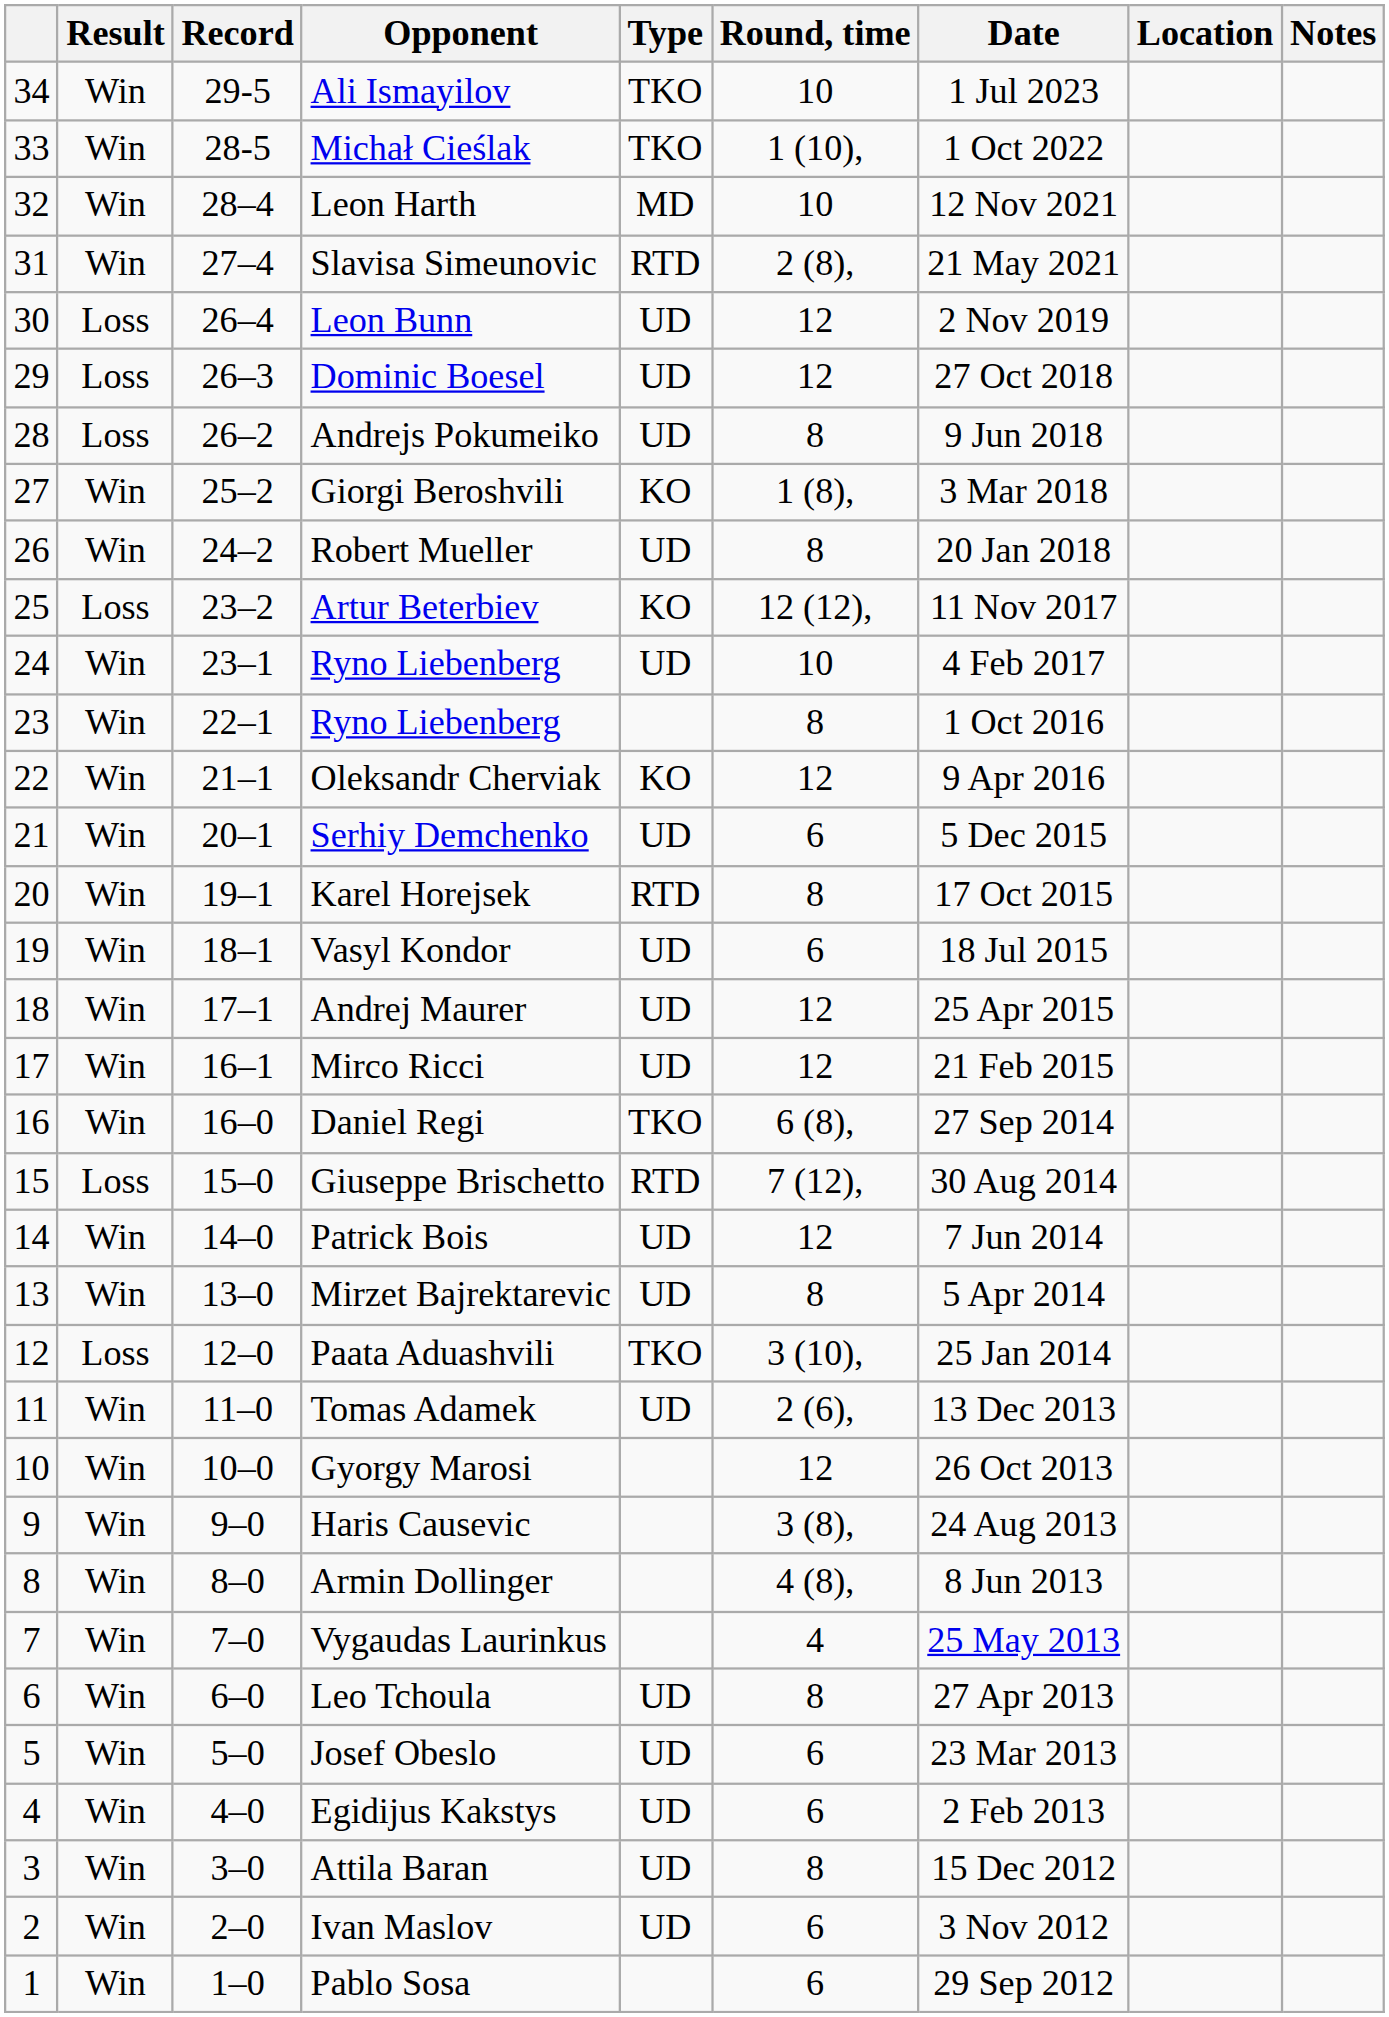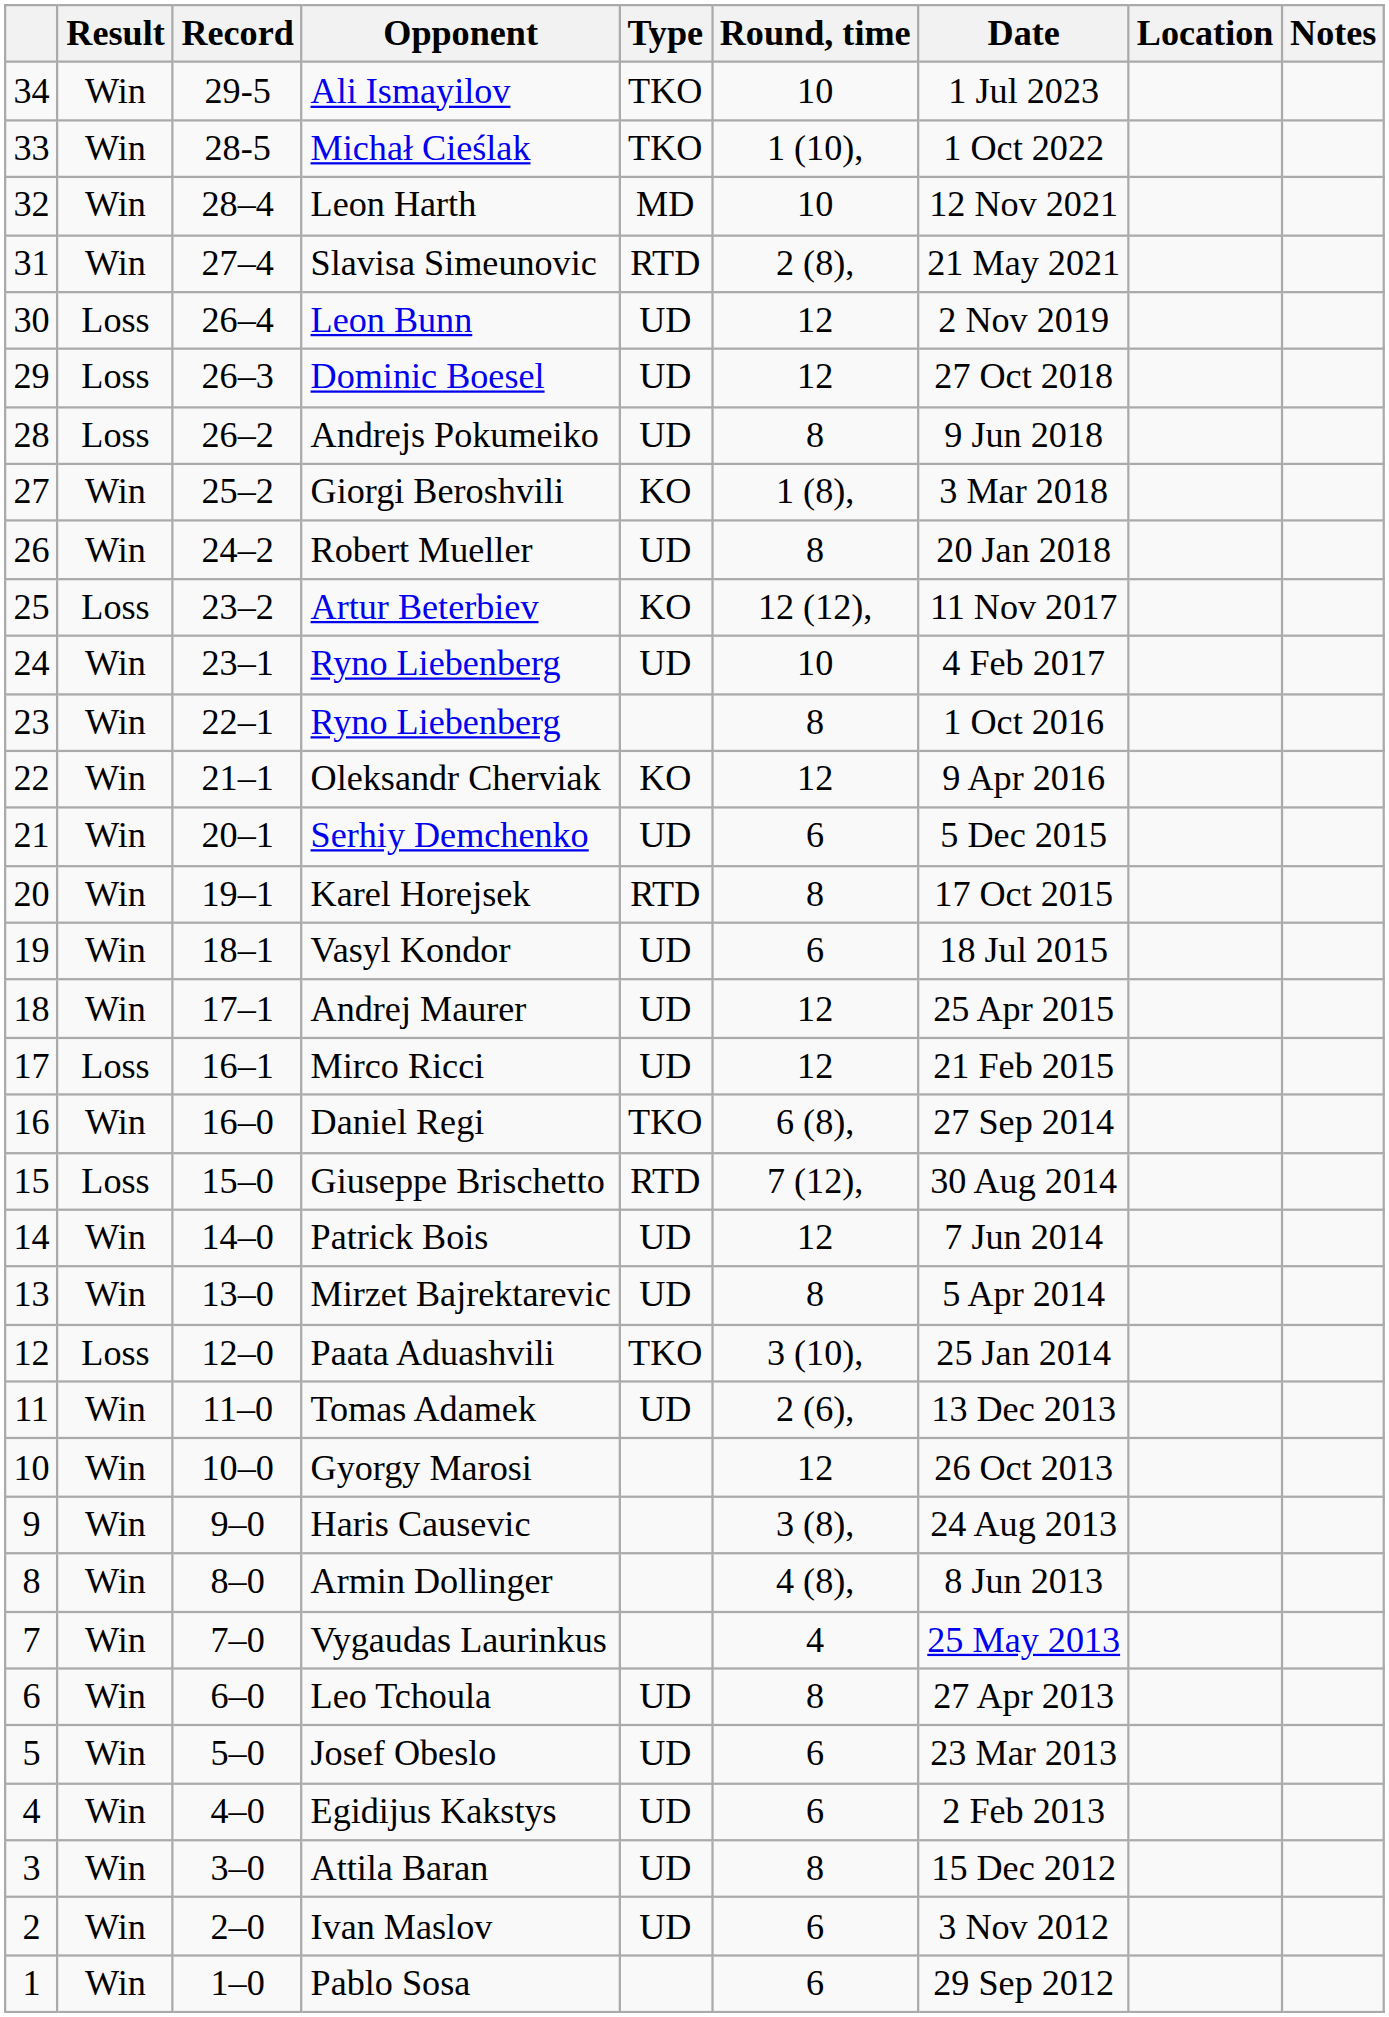 <table class="wikitable" style="text-align:center">
 <tr>
 <th></th>
 <th>Result</th>
 <th>Record</th>
 <th>Opponent</th>
 <th>Type</th>
 <th>Round, time</th>
 <th>Date</th>
 <th>Location</th>
 <th>Notes</th>
 </tr>
 <tr>
 <td>34</td>
 <td>Win</td>
 <td>29-5</td>
 <td align=left> <a href='#'>Ali Ismayilov</a></td>
 <td>TKO</td>
 <td>10</td>
 <td>1 Jul 2023</td>
 <td align=left></td>
 <td></td>
 </tr>
 <tr>
 <td>33</td>
 <td>Win</td>
 <td>28-5</td>
 <td align=left> <a href='#'>Michał Cieślak</a></td>
 <td>TKO</td>
 <td>1 (10), </td>
 <td>1 Oct 2022</td>
 <td align=left></td>
 <td></td>
 </tr>
 <tr>
 <td>32</td>
 <td>Win</td>
 <td>28–4</td>
 <td align=left> Leon Harth</td>
 <td>MD</td>
 <td>10</td>
 <td>12 Nov 2021</td>
 <td align=left> </td>
 <td align=left></td>
 </tr>
 <tr>
 <td>31</td>
 <td>Win</td>
 <td>27–4</td>
 <td align=left> Slavisa Simeunovic</td>
 <td>RTD</td>
 <td>2 (8), </td>
 <td>21 May 2021</td>
 <td align=left> </td>
 <td></td>
 </tr>
 <tr>
 <td>30</td>
 <td>Loss</td>
 <td>26–4</td>
 <td align=left> <a href='#'>Leon Bunn</a></td>
 <td>UD</td>
 <td>12</td>
 <td>2 Nov 2019</td>
 <td align=left> </td>
 <td align=left></td>
 </tr>
 <tr>
 <td>29</td>
 <td>Loss</td>
 <td>26–3</td>
 <td align=left> <a href='#'>Dominic Boesel</a></td>
 <td>UD</td>
 <td>12</td>
 <td>27 Oct 2018</td>
 <td align=left> </td>
 <td align=left></td>
 </tr>
 <tr>
 <td>28</td>
 <td>Loss</td>
 <td>26–2</td>
 <td align=left> Andrejs Pokumeiko</td>
 <td>UD</td>
 <td>8</td>
 <td>9 Jun 2018</td>
 <td align=left> </td>
 <td></td>
 </tr>
 <tr>
 <td>27</td>
 <td>Win</td>
 <td>25–2</td>
 <td align=left> Giorgi Beroshvili</td>
 <td>KO</td>
 <td>1 (8), </td>
 <td>3 Mar 2018</td>
 <td align=left> </td>
 <td></td>
 </tr>
 <tr>
 <td>26</td>
 <td>Win</td>
 <td>24–2</td>
 <td align=left> Robert Mueller</td>
 <td>UD</td>
 <td>8</td>
 <td>20 Jan 2018</td>
 <td align=left> </td>
 <td></td>
 </tr>
 <tr>
 <td>25</td>
 <td>Loss</td>
 <td>23–2</td>
 <td align=left> <a href='#'>Artur Beterbiev</a></td>
 <td>KO</td>
 <td>12 (12), </td>
 <td>11 Nov 2017</td>
 <td align=left> </td>
 <td align=left></td>
 </tr>
 <tr>
 <td>24</td>
 <td>Win</td>
 <td>23–1</td>
 <td align=left> <a href='#'>Ryno Liebenberg</a></td>
 <td>UD</td>
 <td>10</td>
 <td>4 Feb 2017</td>
 <td align=left> </td>
 <td></td>
 </tr>
 <tr>
 <td>23</td>
 <td>Win</td>
 <td>22–1</td>
 <td align=left> <a href='#'>Ryno Liebenberg</a></td>
 <td></td>
 <td>8</td>
 <td>1 Oct 2016</td>
 <td align=left> </td>
 <td align=left></td>
 </tr>
 <tr>
 <td>22</td>
 <td>Win</td>
 <td>21–1</td>
 <td align=left> Oleksandr Cherviak</td>
 <td>KO</td>
 <td>12</td>
 <td>9 Apr 2016</td>
 <td align=left> </td>
 <td align=left></td>
 </tr>
 <tr>
 <td>21</td>
 <td>Win</td>
 <td>20–1</td>
 <td align=left> <a href='#'>Serhiy Demchenko</a></td>
 <td>UD</td>
 <td>6</td>
 <td>5 Dec 2015</td>
 <td align=left> </td>
 <td></td>
 </tr>
 <tr>
 <td>20</td>
 <td>Win</td>
 <td>19–1</td>
 <td align=left> Karel Horejsek</td>
 <td>RTD</td>
 <td>8</td>
 <td>17 Oct 2015</td>
 <td align=left> </td>
 <td></td>
 </tr>
 <tr>
 <td>19</td>
 <td>Win</td>
 <td>18–1</td>
 <td align=left> Vasyl Kondor</td>
 <td>UD</td>
 <td>6</td>
 <td>18 Jul 2015</td>
 <td align=left> </td>
 <td></td>
 </tr>
 <tr>
 <td>18</td>
 <td>Win</td>
 <td>17–1</td>
 <td align=left> Andrej Maurer</td>
 <td>UD</td>
 <td>12</td>
 <td>25 Apr 2015</td>
 <td align=left> </td>
 <td></td>
 </tr>
 <tr>
 <td>17</td>
-<td>Win</td>
+<td>Loss</td>
 <td>16–1</td>
 <td align=left> Mirco Ricci</td>
 <td>UD</td>
 <td>12</td>
 <td>21 Feb 2015</td>
 <td align=left> </td>
 <td align=left></td>
 </tr>
 <tr>
 <td>16</td>
 <td>Win</td>
 <td>16–0</td>
 <td align=left> Daniel Regi</td>
 <td>TKO</td>
 <td>6 (8), </td>
 <td>27 Sep 2014</td>
 <td align=left> </td>
 <td></td>
 </tr>
 <tr>
 <td>15</td>
 <td>Loss</td>
 <td>15–0</td>
 <td align=left> Giuseppe Brischetto</td>
 <td>RTD</td>
 <td>7 (12), </td>
 <td>30 Aug 2014</td>
 <td align=left> </td>
 <td align=left></td>
 </tr>
 <tr>
 <td>14</td>
 <td>Win</td>
 <td>14–0</td>
 <td align=left> Patrick Bois</td>
 <td>UD</td>
 <td>12</td>
 <td>7 Jun 2014</td>
 <td align=left> </td>
 <td align=left></td>
 </tr>
 <tr>
 <td>13</td>
 <td>Win</td>
 <td>13–0</td>
 <td align=left> Mirzet Bajrektarevic</td>
 <td>UD</td>
 <td>8</td>
 <td>5 Apr 2014</td>
 <td align=left> </td>
 <td></td>
 </tr>
 <tr>
 <td>12</td>
 <td>Loss</td>
 <td>12–0</td>
 <td align=left> Paata Aduashvili</td>
 <td>TKO</td>
 <td>3 (10), </td>
 <td>25 Jan 2014</td>
 <td align=left> </td>
 <td align=left></td>
 </tr>
 <tr>
 <td>11</td>
 <td>Win</td>
 <td>11–0</td>
 <td align=left> Tomas Adamek</td>
 <td>UD</td>
 <td>2 (6), </td>
 <td>13 Dec 2013</td>
 <td align=left> </td>
 <td></td>
 </tr>
 <tr>
 <td>10</td>
 <td>Win</td>
 <td>10–0</td>
 <td align=left> Gyorgy Marosi</td>
 <td></td>
 <td>12</td>
 <td>26 Oct 2013</td>
 <td align=left> </td>
 <td></td>
 </tr>
 <tr>
 <td>9</td>
 <td>Win</td>
 <td>9–0</td>
 <td align=left> Haris Causevic</td>
 <td></td>
 <td>3 (8), </td>
 <td>24 Aug 2013</td>
 <td align=left> </td>
 <td></td>
 </tr>
 <tr>
 <td>8</td>
 <td>Win</td>
 <td>8–0</td>
 <td align=left> Armin Dollinger</td>
 <td></td>
 <td>4 (8), </td>
 <td>8 Jun 2013</td>
 <td align=left> </td>
 <td></td>
 </tr>
 <tr>
 <td>7</td>
 <td>Win</td>
 <td>7–0</td>
 <td align=left> Vygaudas Laurinkus</td>
 <td></td>
 <td>4</td>
 <td><a href='#'>25 May 2013</a></td>
 <td align=left> </td>
 <td></td>
 </tr>
 <tr>
 <td>6</td>
 <td>Win</td>
 <td>6–0</td>
 <td align=left> Leo Tchoula</td>
 <td>UD</td>
 <td>8</td>
 <td>27 Apr 2013</td>
 <td align=left> </td>
 <td></td>
 </tr>
 <tr>
 <td>5</td>
 <td>Win</td>
 <td>5–0</td>
 <td align=left> Josef Obeslo</td>
 <td>UD</td>
 <td>6</td>
 <td>23 Mar 2013</td>
 <td align=left> </td>
 <td></td>
 </tr>
 <tr>
 <td>4</td>
 <td>Win</td>
 <td>4–0</td>
 <td align=left> Egidijus Kakstys</td>
 <td>UD</td>
 <td>6</td>
 <td>2 Feb 2013</td>
 <td align=left> </td>
 <td></td>
 </tr>
 <tr>
 <td>3</td>
 <td>Win</td>
 <td>3–0</td>
 <td align=left> Attila Baran</td>
 <td>UD</td>
 <td>8</td>
 <td>15 Dec 2012</td>
 <td align=left> </td>
 <td></td>
 </tr>
 <tr>
 <td>2</td>
 <td>Win</td>
 <td>2–0</td>
 <td align=left> Ivan Maslov</td>
 <td>UD</td>
 <td>6</td>
 <td>3 Nov 2012</td>
 <td align=left> </td>
 <td></td>
 </tr>
 <tr>
 <td>1</td>
 <td>Win</td>
 <td>1–0</td>
 <td align=left> Pablo Sosa</td>
 <td></td>
 <td>6</td>
 <td>29 Sep 2012</td>
 <td align=left> </td>
 <td></td>
 </tr>
 </table>
